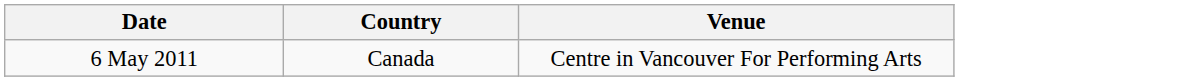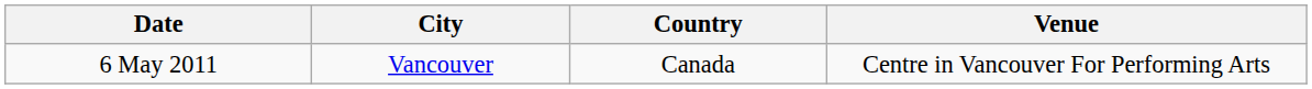 <table class="wikitable" style="text-align:center;">
 <tr>
 <th scope="col" style="width:12em;">Date</th>
+<th scope="col" style="width:10em;">City</th>
 <th scope="col" style="width:10em;">Country</th>
 <th scope="col" style="width:19em;">Venue</th>
 </tr>
 <tr>
 <td>6 May 2011</td>
+<td><a href='#'>Vancouver</a></td>
 <td>Canada</td>
 <td>Centre in Vancouver For Performing Arts</td>
 </tr>
 </table>
